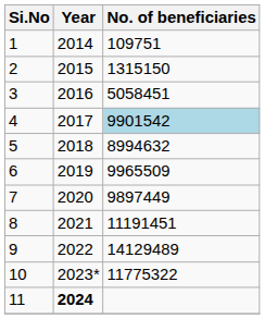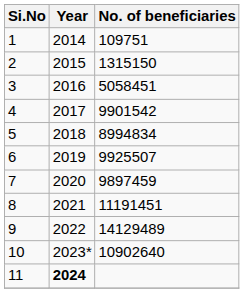 <table class="wikitable">
 <tr>
 <th>Si.No</th>
 <th>Year</th>
 <th>No. of beneficiaries</th>
 </tr>
 <tr>
 <td>1</td>
 <td>2014</td>
 <td>109751</td>
 </tr>
 <tr>
 <td>2</td>
 <td>2015</td>
 <td>1315150</td>
 </tr>
 <tr>
 <td>3</td>
 <td>2016</td>
 <td>5058451</td>
 </tr>
 <tr>
 <td>4</td>
 <td>2017</td>
-<td style="background: lightblue;">9901542</td>
+<td>9901542</td>
 </tr>
 <tr>
 <td>5</td>
 <td>2018</td>
-<td>8994632</td>
+<td>8994834</td>
 </tr>
 <tr>
 <td>6</td>
 <td>2019</td>
-<td>9965509</td>
+<td>9925507</td>
 </tr>
 <tr>
 <td>7</td>
 <td>2020</td>
-<td>9897449</td>
+<td>9897459</td>
 </tr>
 <tr>
 <td>8</td>
 <td>2021</td>
 <td>11191451</td>
 </tr>
 <tr>
 <td>9</td>
 <td>2022</td>
 <td>14129489</td>
 </tr>
 <tr>
 <td>10</td>
 <td>2023*</td>
-<td>11775322</td>
+<td>10902640</td>
 </tr>
 <tr>
 <td>11</td>
 <td><strong>2024</strong></td>
 <td></td>
 </tr>
 <tr>
 </tr>
 </table>
